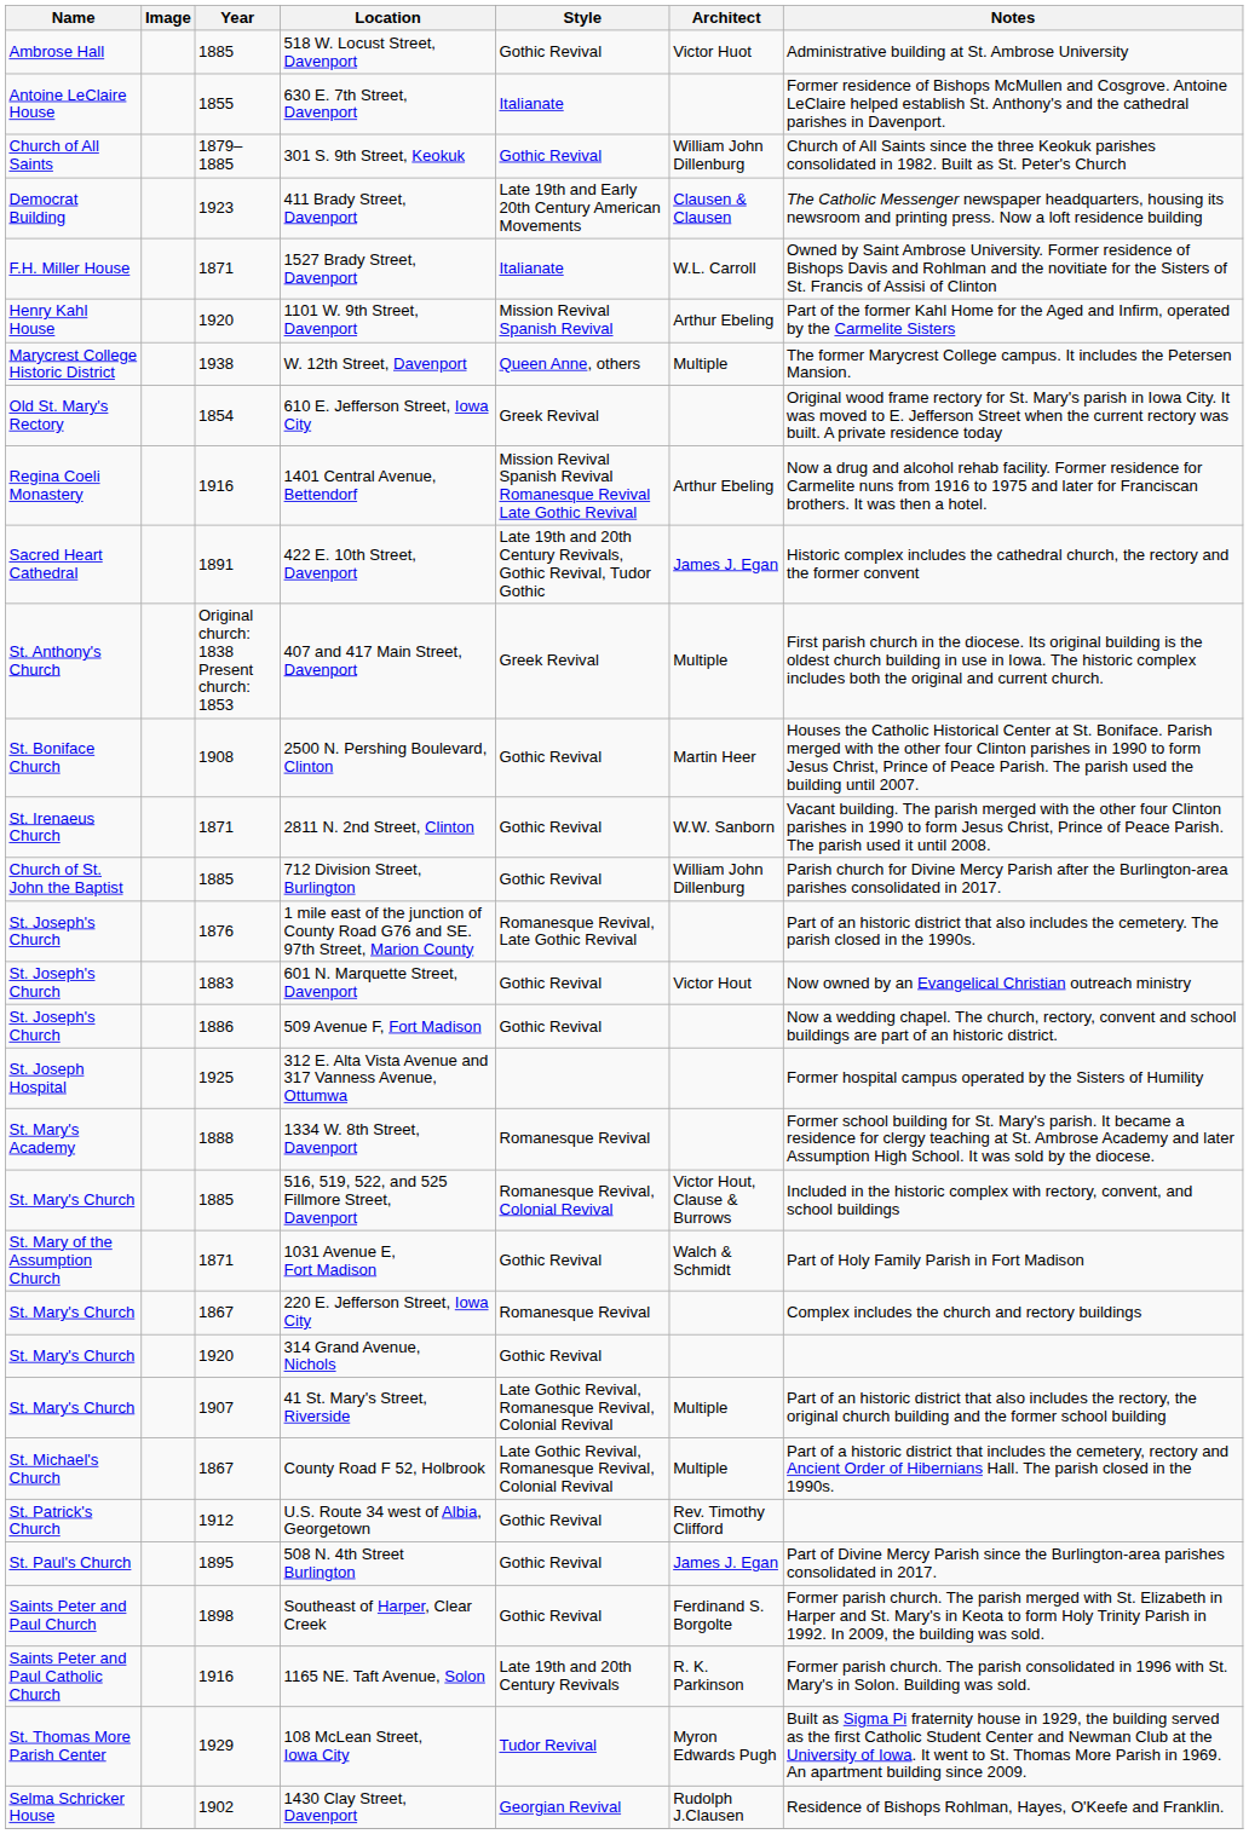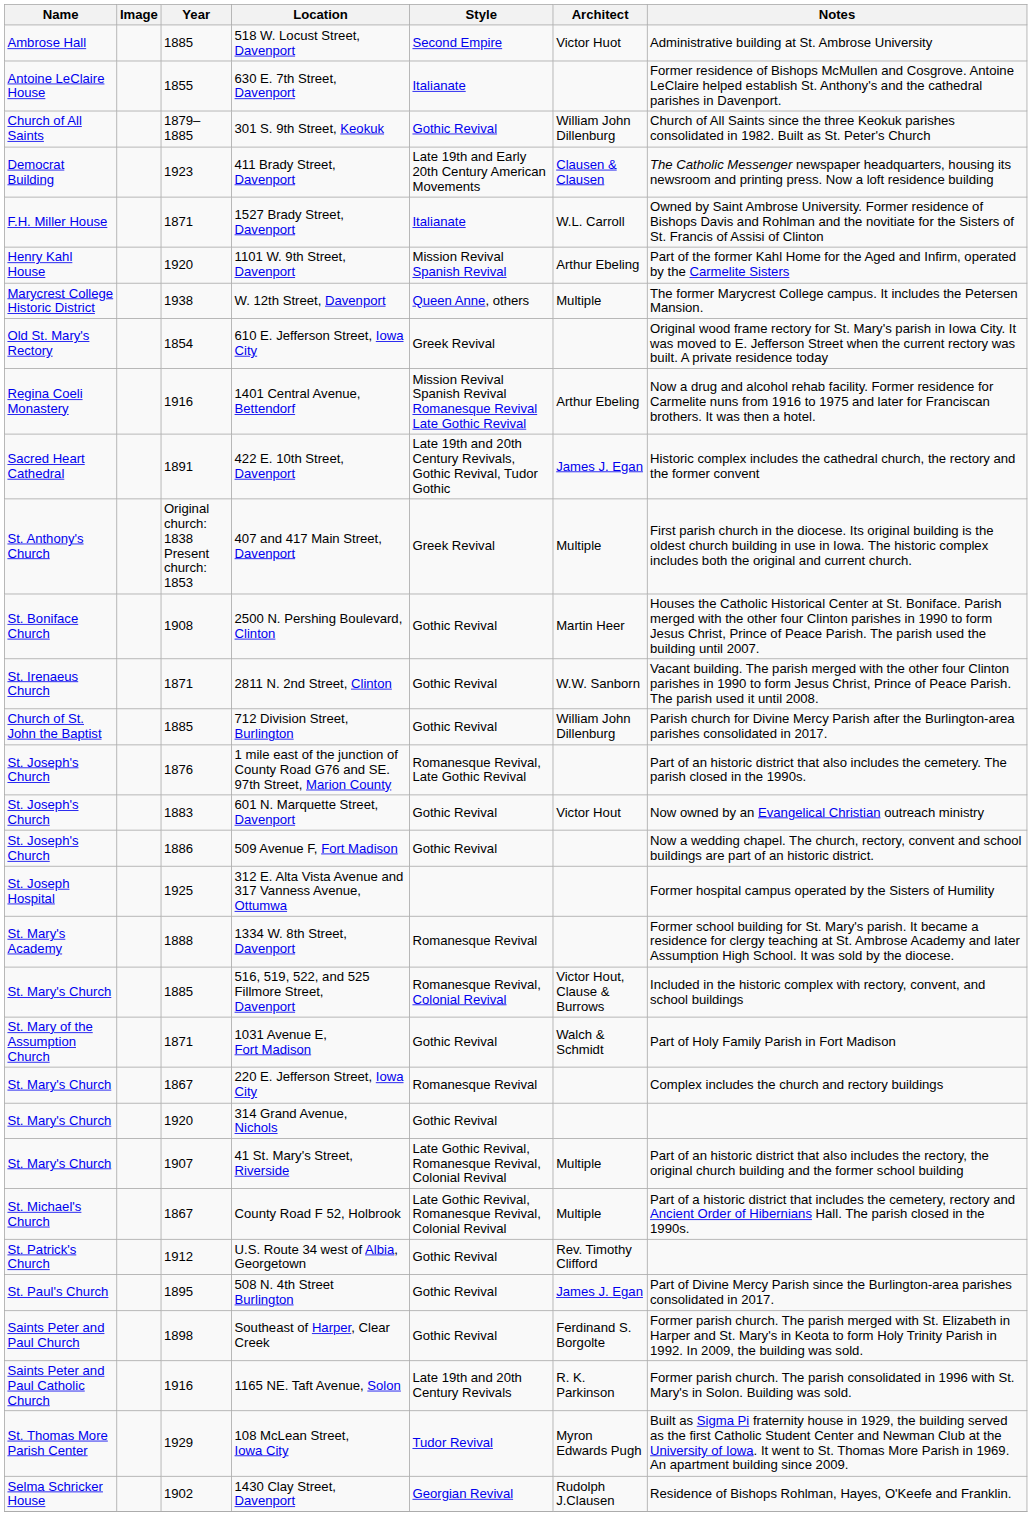 <table class="wikitable sortable">
 <tr>
 <th style="background:light gray; color:black">Name</th>
 <th class="unsortable" style="background:light gray; color:black">Image</th>
 <th style="background:light gray; color:black">Year</th>
 <th class="unsortable" style="background:light gray; color:black">Location</th>
 <th class="unsortable" style="background:light gray; color:black">Style</th>
 <th class="unsortable" style="background:light gray; color:black">Architect</th>
 <th class="unsortable" style="background:light gray; color:black">Notes</th>
 </tr>
 <tr>
 <td><a href='#'>Ambrose Hall</a></td>
 <td></td>
 <td>1885</td>
 <td>518 W. Locust Street, <a href='#'>Davenport</a><br><small></small></td>
-<td>Gothic Revival</td>
+<td><a href='#'>Second Empire</a></td>
 <td>Victor Huot</td>
 <td>Administrative building at St. Ambrose University</td>
 </tr>
 <tr>
 <td><a href='#'>Antoine LeClaire House</a></td>
 <td></td>
 <td>1855</td>
 <td>630 E. 7th Street,<br><a href='#'>Davenport</a><br><small></small></td>
 <td><a href='#'>Italianate</a></td>
 <td></td>
 <td>Former residence of Bishops McMullen and Cosgrove. Antoine LeClaire helped establish St. Anthony's and the cathedral parishes in Davenport.</td>
 </tr>
 <tr>
 <td><a href='#'>Church of All Saints</a></td>
 <td></td>
 <td>1879–1885</td>
 <td>301 S. 9th Street, <a href='#'>Keokuk</a><br><small></small></td>
 <td><a href='#'>Gothic Revival</a></td>
 <td>William John Dillenburg</td>
 <td>Church of All Saints since the three Keokuk parishes consolidated in 1982. Built as St. Peter's Church</td>
 </tr>
 <tr>
 <td><a href='#'>Democrat Building</a></td>
 <td></td>
 <td>1923</td>
 <td>411 Brady Street,<br><a href='#'>Davenport</a><br><small></small></td>
 <td>Late 19th and Early 20th Century American Movements</td>
 <td><a href='#'>Clausen & Clausen</a></td>
 <td><em>The Catholic Messenger</em> newspaper headquarters, housing its newsroom and printing press. Now a loft residence building</td>
 </tr>
 <tr>
 <td><a href='#'>F.H. Miller House</a></td>
 <td></td>
 <td>1871</td>
 <td>1527 Brady Street,<br><a href='#'>Davenport</a><br><small></small></td>
 <td><a href='#'>Italianate</a></td>
 <td>W.L. Carroll</td>
 <td>Owned by Saint Ambrose University. Former residence of Bishops Davis and Rohlman and the novitiate for the Sisters of St. Francis of Assisi of Clinton</td>
 </tr>
 <tr>
 <td><a href='#'>Henry Kahl House</a></td>
 <td></td>
 <td>1920</td>
 <td>1101 W. 9th Street, <a href='#'>Davenport</a><br><small></small></td>
 <td>Mission Revival<br><a href='#'>Spanish Revival</a></td>
 <td>Arthur Ebeling</td>
 <td>Part of the former Kahl Home for the Aged and Infirm, operated by the <a href='#'>Carmelite Sisters</a></td>
 </tr>
 <tr>
 <td><a href='#'>Marycrest College Historic District</a></td>
 <td></td>
 <td>1938</td>
 <td>W. 12th Street, <a href='#'>Davenport</a><br><small></small></td>
 <td><a href='#'>Queen Anne</a>, others</td>
 <td>Multiple</td>
 <td>The former Marycrest College campus. It includes the Petersen Mansion.</td>
 </tr>
 <tr>
 <td><a href='#'>Old St. Mary's Rectory</a></td>
 <td></td>
 <td>1854</td>
 <td>610 E. Jefferson Street, <a href='#'>Iowa City</a><br><small></small></td>
 <td>Greek Revival</td>
 <td></td>
 <td>Original wood frame rectory for St. Mary's parish in Iowa City. It was moved to E. Jefferson Street when the current rectory was built. A private residence today</td>
 </tr>
 <tr>
 <td><a href='#'>Regina Coeli Monastery</a></td>
 <td></td>
 <td>1916</td>
 <td>1401 Central Avenue, <a href='#'>Bettendorf</a><br><small></small></td>
 <td>Mission Revival<br>Spanish Revival<br><a href='#'>Romanesque Revival</a><br><a href='#'>Late Gothic Revival</a></td>
 <td>Arthur Ebeling</td>
 <td>Now a drug and alcohol rehab facility. Former residence for Carmelite nuns from 1916 to 1975 and later for Franciscan brothers. It was then a hotel.</td>
 </tr>
 <tr>
 <td><a href='#'>Sacred Heart Cathedral</a></td>
 <td></td>
 <td>1891</td>
 <td>422 E. 10th Street, <a href='#'>Davenport</a><br><small></small></td>
 <td>Late 19th and 20th Century Revivals,<br>Gothic Revival, Tudor Gothic</td>
 <td><a href='#'>James J. Egan</a></td>
 <td>Historic complex includes the cathedral church, the rectory and the former convent</td>
 </tr>
 <tr>
 <td><a href='#'>St. Anthony's Church</a></td>
 <td></td>
 <td>Original church: 1838<br>Present church: 1853</td>
 <td>407 and 417 Main Street, <a href='#'>Davenport</a><br><small></small></td>
 <td>Greek Revival</td>
 <td>Multiple</td>
 <td>First parish church in the diocese. Its original building is the oldest church building in use in Iowa. The historic complex includes both the original and current church.</td>
 </tr>
 <tr>
 <td><a href='#'>St. Boniface Church</a></td>
 <td></td>
 <td>1908</td>
 <td>2500 N. Pershing Boulevard, <a href='#'>Clinton</a><br><small></small></td>
 <td>Gothic Revival</td>
 <td>Martin Heer</td>
 <td>Houses the Catholic Historical Center at St. Boniface. Parish merged with the other four Clinton parishes in 1990 to form Jesus Christ, Prince of Peace Parish. The parish used the building until 2007.</td>
 </tr>
 <tr>
 <td><a href='#'>St. Irenaeus Church</a></td>
 <td></td>
 <td>1871</td>
 <td>2811 N. 2nd Street, <a href='#'>Clinton</a><br><small></small></td>
 <td>Gothic Revival</td>
 <td>W.W. Sanborn</td>
 <td>Vacant building. The parish merged with the other four Clinton parishes in 1990 to form Jesus Christ, Prince of Peace Parish. The parish used it until 2008.</td>
 </tr>
 <tr>
 <td><a href='#'>Church of St. John the Baptist</a></td>
 <td></td>
 <td>1885</td>
 <td>712 Division Street,<br><a href='#'>Burlington</a><br><small></small></td>
 <td>Gothic Revival</td>
 <td>William John Dillenburg</td>
 <td>Parish church for Divine Mercy Parish after the Burlington-area parishes consolidated in 2017.</td>
 </tr>
 <tr>
 <td><a href='#'>St. Joseph's Church</a></td>
 <td></td>
 <td>1876</td>
 <td>1 mile east of the junction of County Road G76 and SE. 97th Street, <a href='#'>Marion County</a><br><small></small></td>
 <td>Romanesque Revival,<br>Late Gothic Revival</td>
 <td></td>
 <td>Part of an historic district that also includes the cemetery. The parish closed in the 1990s.</td>
 </tr>
 <tr>
 <td><a href='#'>St. Joseph's Church</a></td>
 <td></td>
 <td>1883</td>
 <td>601 N. Marquette Street, <a href='#'>Davenport</a><br><small></small></td>
 <td>Gothic Revival</td>
 <td>Victor Hout</td>
 <td>Now owned by an <a href='#'>Evangelical Christian</a> outreach ministry</td>
 </tr>
 <tr>
 <td><a href='#'>St. Joseph's Church</a></td>
 <td></td>
 <td>1886</td>
 <td>509 Avenue F, <a href='#'>Fort Madison</a><br><small></small></td>
 <td>Gothic Revival</td>
 <td></td>
 <td>Now a wedding chapel. The church, rectory, convent and school buildings are part of an historic district.</td>
 </tr>
 <tr>
 <td><a href='#'>St. Joseph Hospital</a></td>
 <td></td>
 <td>1925</td>
 <td>312 E. Alta Vista Avenue and 317 Vanness Avenue,<br><a href='#'>Ottumwa</a><br><small></small></td>
 <td></td>
 <td></td>
 <td>Former hospital campus operated by the Sisters of Humility</td>
 </tr>
 <tr>
 <td><a href='#'>St. Mary's Academy</a></td>
 <td></td>
 <td>1888</td>
 <td>1334 W. 8th Street,<br><a href='#'>Davenport</a><br><small></small></td>
 <td>Romanesque Revival</td>
 <td></td>
 <td>Former school building for St. Mary's parish. It became a residence for clergy teaching at St. Ambrose Academy and later Assumption High School. It was sold by the diocese.</td>
 </tr>
 <tr>
 <td><a href='#'>St. Mary's Church</a></td>
 <td></td>
 <td>1885</td>
 <td>516, 519, 522, and 525 Fillmore Street,<br><a href='#'>Davenport</a><br><small></small></td>
 <td>Romanesque Revival,<br><a href='#'>Colonial Revival</a></td>
 <td>Victor Hout, Clause & Burrows</td>
 <td>Included in the historic complex with rectory, convent, and school buildings</td>
 </tr>
 <tr>
 <td><a href='#'>St. Mary of the Assumption Church</a></td>
 <td></td>
 <td>1871</td>
 <td>1031 Avenue E,<br><a href='#'>Fort Madison</a><br><small></small></td>
 <td>Gothic Revival</td>
 <td>Walch & Schmidt</td>
 <td>Part of Holy Family Parish in Fort Madison</td>
 </tr>
 <tr>
 <td><a href='#'>St. Mary's Church</a></td>
 <td></td>
 <td>1867</td>
 <td>220 E. Jefferson Street, <a href='#'>Iowa City</a><br><small></small></td>
 <td>Romanesque Revival</td>
 <td></td>
 <td>Complex includes the church and rectory buildings</td>
 </tr>
 <tr>
 <td><a href='#'>St. Mary's Church</a></td>
 <td></td>
 <td>1920</td>
 <td>314 Grand Avenue,<br><a href='#'>Nichols</a><br><small></small></td>
 <td>Gothic Revival</td>
 <td></td>
 <td></td>
 </tr>
 <tr>
 <td><a href='#'>St. Mary's Church</a></td>
 <td></td>
 <td>1907</td>
 <td>41 St. Mary's Street, <a href='#'>Riverside</a><br><small></small></td>
 <td>Late Gothic Revival, Romanesque Revival,<br>Colonial Revival</td>
 <td>Multiple</td>
 <td>Part of an historic district that also includes the rectory, the original church building and the former school building</td>
 </tr>
 <tr>
 <td><a href='#'>St. Michael's Church</a></td>
 <td></td>
 <td>1867</td>
 <td>County Road F 52, Holbrook<br><small></small></td>
 <td>Late Gothic Revival, Romanesque Revival,<br>Colonial Revival</td>
 <td>Multiple</td>
 <td>Part of a historic district that includes the cemetery, rectory and <a href='#'>Ancient Order of Hibernians</a> Hall. The parish closed in the 1990s.</td>
 </tr>
 <tr>
 <td><a href='#'>St. Patrick's Church</a></td>
 <td></td>
 <td>1912</td>
 <td>U.S. Route 34 west of <a href='#'>Albia</a>, Georgetown<br><small></small></td>
 <td>Gothic Revival</td>
 <td>Rev. Timothy Clifford</td>
 <td></td>
 </tr>
 <tr>
 <td><a href='#'>St. Paul's Church</a></td>
 <td></td>
 <td>1895</td>
 <td>508 N. 4th Street<br><a href='#'>Burlington</a><br><small></small></td>
 <td>Gothic Revival</td>
 <td><a href='#'>James J. Egan</a></td>
 <td>Part of Divine Mercy Parish since the Burlington-area parishes consolidated in 2017.</td>
 </tr>
 <tr>
 <td><a href='#'>Saints Peter and Paul Church</a></td>
 <td></td>
 <td>1898</td>
 <td>Southeast of <a href='#'>Harper</a>, Clear Creek<br><small></small></td>
 <td>Gothic Revival</td>
 <td>Ferdinand S. Borgolte</td>
 <td>Former parish church. The parish merged with St. Elizabeth in Harper and St. Mary's in Keota to form Holy Trinity Parish in 1992. In 2009, the building was sold.</td>
 </tr>
 <tr>
 <td><a href='#'>Saints Peter and Paul Catholic Church</a></td>
 <td></td>
 <td>1916</td>
 <td>1165 NE. Taft Avenue, <a href='#'>Solon</a><br><small></small></td>
 <td>Late 19th and 20th Century Revivals</td>
 <td>R. K. Parkinson</td>
 <td>Former parish church. The parish consolidated in 1996 with St. Mary's in Solon. Building was sold.</td>
 </tr>
 <tr>
 <td><a href='#'>St. Thomas More Parish Center</a></td>
 <td></td>
 <td>1929</td>
 <td>108 McLean Street,<br><a href='#'>Iowa City</a><br><small></small></td>
 <td><a href='#'>Tudor Revival</a></td>
 <td>Myron Edwards Pugh</td>
 <td>Built as <a href='#'>Sigma Pi</a> fraternity house in 1929, the building served as the first Catholic Student Center and Newman Club at the <a href='#'>University of Iowa</a>. It went to St. Thomas More Parish in 1969. An apartment building since 2009.</td>
 </tr>
 <tr>
 <td><a href='#'>Selma Schricker House</a></td>
 <td></td>
 <td>1902</td>
 <td>1430 Clay Street,<br><a href='#'>Davenport</a><br><small></small></td>
 <td><a href='#'>Georgian Revival</a></td>
 <td>Rudolph J.Clausen</td>
 <td>Residence of Bishops Rohlman, Hayes, O'Keefe and Franklin.</td>
 </tr>
 <tr>
 </tr>
 </table>
